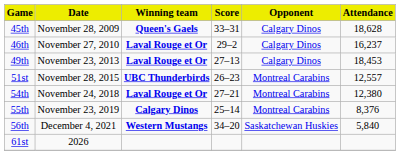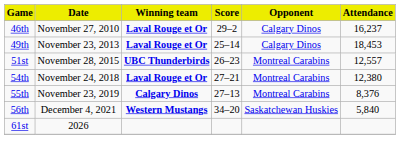 <table class="wikitable" style="text-align:center">
 <tr>
 <th style="background:#EDED00;color:black;">Game</th>
 <th style="background:#EDED00;color:black;">Date</th>
 <th style="background:#EDED00;color:black;">Winning team</th>
 <th style="background:#EDED00;color:black;">Score</th>
 <th style="background:#EDED00;color:black;">Opponent</th>
 <th style="background:#EDED00;color:black;">Attendance</th>
-</tr>
-<tr>
-<td><a href='#'>45th</a></td>
-<td>November 28, 2009</td>
-<td><strong><a href='#'>Queen's Gaels</a></strong></td>
-<td>33–31</td>
-<td><a href='#'>Calgary Dinos</a></td>
-<td>18,628</td>
 </tr>
 <tr>
 <td><a href='#'>46th</a></td>
 <td>November 27, 2010</td>
 <td><strong><a href='#'>Laval Rouge et Or</a></strong></td>
 <td>29–2</td>
 <td><a href='#'>Calgary Dinos</a></td>
 <td>16,237</td>
 </tr>
 <tr>
 <td><a href='#'>49th</a></td>
 <td>November 23, 2013</td>
 <td><strong><a href='#'>Laval Rouge et Or</a></strong></td>
-<td>27–13</td>
+<td>25–14</td>
 <td><a href='#'>Calgary Dinos</a></td>
 <td>18,453</td>
 </tr>
 <tr>
 <td><a href='#'>51st</a></td>
 <td>November 28, 2015</td>
 <td><strong><a href='#'>UBC Thunderbirds</a></strong></td>
 <td>26–23</td>
 <td><a href='#'>Montreal Carabins</a></td>
 <td>12,557</td>
 </tr>
 <tr>
 <td><a href='#'>54th</a></td>
 <td>November 24, 2018</td>
 <td><strong><a href='#'>Laval Rouge et Or</a></strong></td>
 <td>27–21</td>
 <td><a href='#'>Montreal Carabins</a></td>
 <td>12,380</td>
 </tr>
 <tr>
 <td><a href='#'>55th</a></td>
 <td>November 23, 2019</td>
 <td><strong><a href='#'>Calgary Dinos</a></strong></td>
-<td>25–14</td>
+<td>27–13</td>
 <td><a href='#'>Montreal Carabins</a></td>
 <td>8,376</td>
 </tr>
 <tr>
 <td><a href='#'>56th</a></td>
 <td>December 4, 2021</td>
 <td><strong><a href='#'>Western Mustangs</a></strong></td>
 <td>34–20</td>
 <td><a href='#'>Saskatchewan Huskies</a></td>
 <td>5,840</td>
 </tr>
 <tr>
 <td><a href='#'>61st</a></td>
 <td>2026</td>
 <td></td>
 <td></td>
 <td></td>
 <td></td>
 </tr>
 <tr>
 </tr>
 </table>
